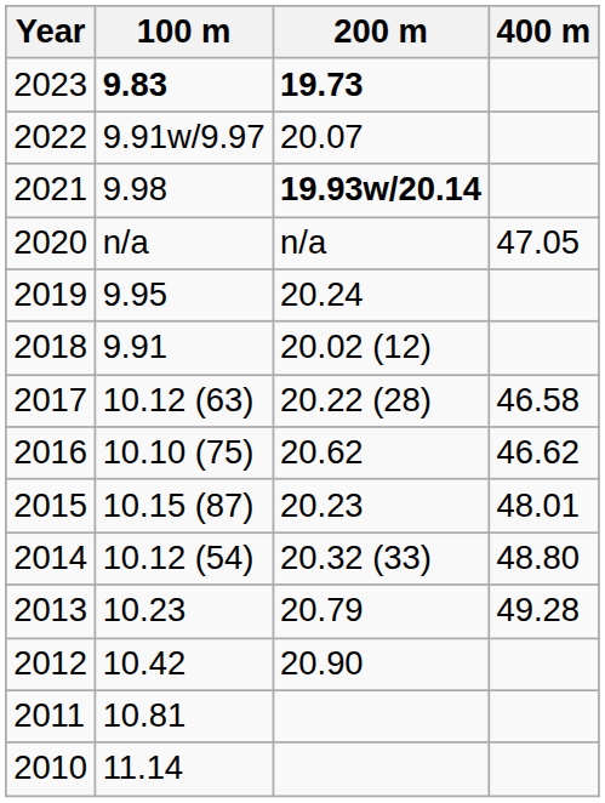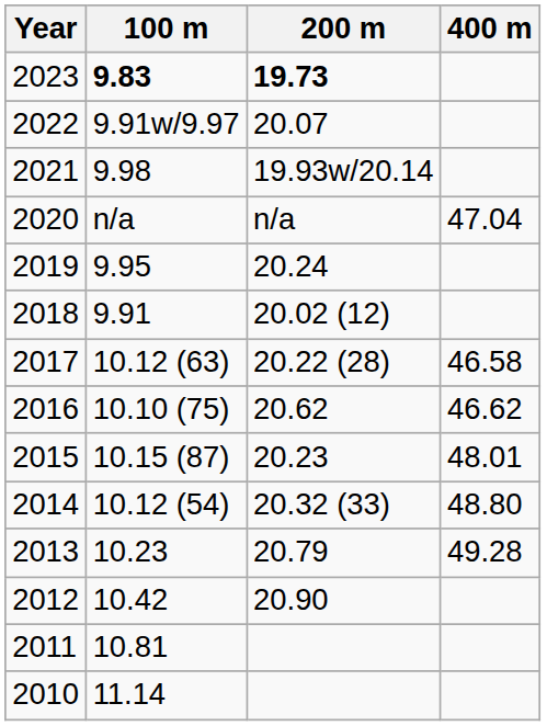 <table class=wikitable>
 <tr>
 <th>Year</th>
 <th>100 m</th>
 <th>200 m</th>
 <th>400 m</th>
 </tr>
 <tr>
 <td>2023</td>
 <td><strong>9.83</strong></td>
 <td><strong>19.73</strong></td>
 <td></td>
 </tr>
 <tr>
 <td>2022</td>
 <td>9.91w/9.97</td>
 <td>20.07</td>
 <td></td>
 </tr>
 <tr>
 <td>2021</td>
 <td>9.98</td>
-<td><strong>19.93w/20.14</strong></td>
+<td>19.93w/20.14</td>
 <td></td>
 </tr>
 <tr>
 <td>2020</td>
 <td>n/a</td>
 <td>n/a</td>
-<td>47.05</td>
+<td>47.04</td>
 </tr>
 <tr>
 <td>2019</td>
 <td>9.95</td>
 <td>20.24</td>
 <td></td>
 </tr>
 <tr>
 <td>2018</td>
 <td>9.91</td>
 <td>20.02 (12)</td>
 <td></td>
 </tr>
 <tr>
 <td>2017</td>
 <td>10.12 (63)</td>
 <td>20.22 (28)</td>
 <td>46.58</td>
 </tr>
 <tr>
 <td>2016</td>
 <td>10.10 (75)</td>
 <td>20.62</td>
 <td>46.62</td>
 </tr>
 <tr>
 <td>2015</td>
 <td>10.15 (87)</td>
 <td>20.23</td>
 <td>48.01</td>
 </tr>
 <tr>
 <td>2014</td>
 <td>10.12 (54)</td>
 <td>20.32 (33)</td>
 <td>48.80</td>
 </tr>
 <tr>
 <td>2013</td>
 <td>10.23</td>
 <td>20.79</td>
 <td>49.28</td>
 </tr>
 <tr>
 <td>2012</td>
 <td>10.42</td>
 <td>20.90</td>
 <td></td>
 </tr>
 <tr>
 <td>2011</td>
 <td>10.81</td>
 <td></td>
 <td></td>
 </tr>
 <tr>
 <td>2010</td>
 <td>11.14</td>
 <td></td>
 <td></td>
 </tr>
 </table>
